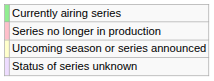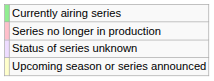 <table class="wikitable">
 <tr>
 <td style="background-color:lightgreen"></td>
 <td>Currently airing series</td>
 </tr>
 <tr>
 <td style="background-color:#FFC0CB"> </td>
 <td>Series no longer in production</td>
 </tr>
 <tr>
+<td style="background-color:#EEDDFF"> </td>
+<td>Status of series unknown</td>
+</tr>
+<tr>
 <td style="background-color:#FFFFCC"> </td>
 <td>Upcoming season or series announced</td>
 </tr>
-<tr>
-<td style="background-color:#EEDDFF"> </td>
-<td>Status of series unknown</td>
-</tr>
 </table>
